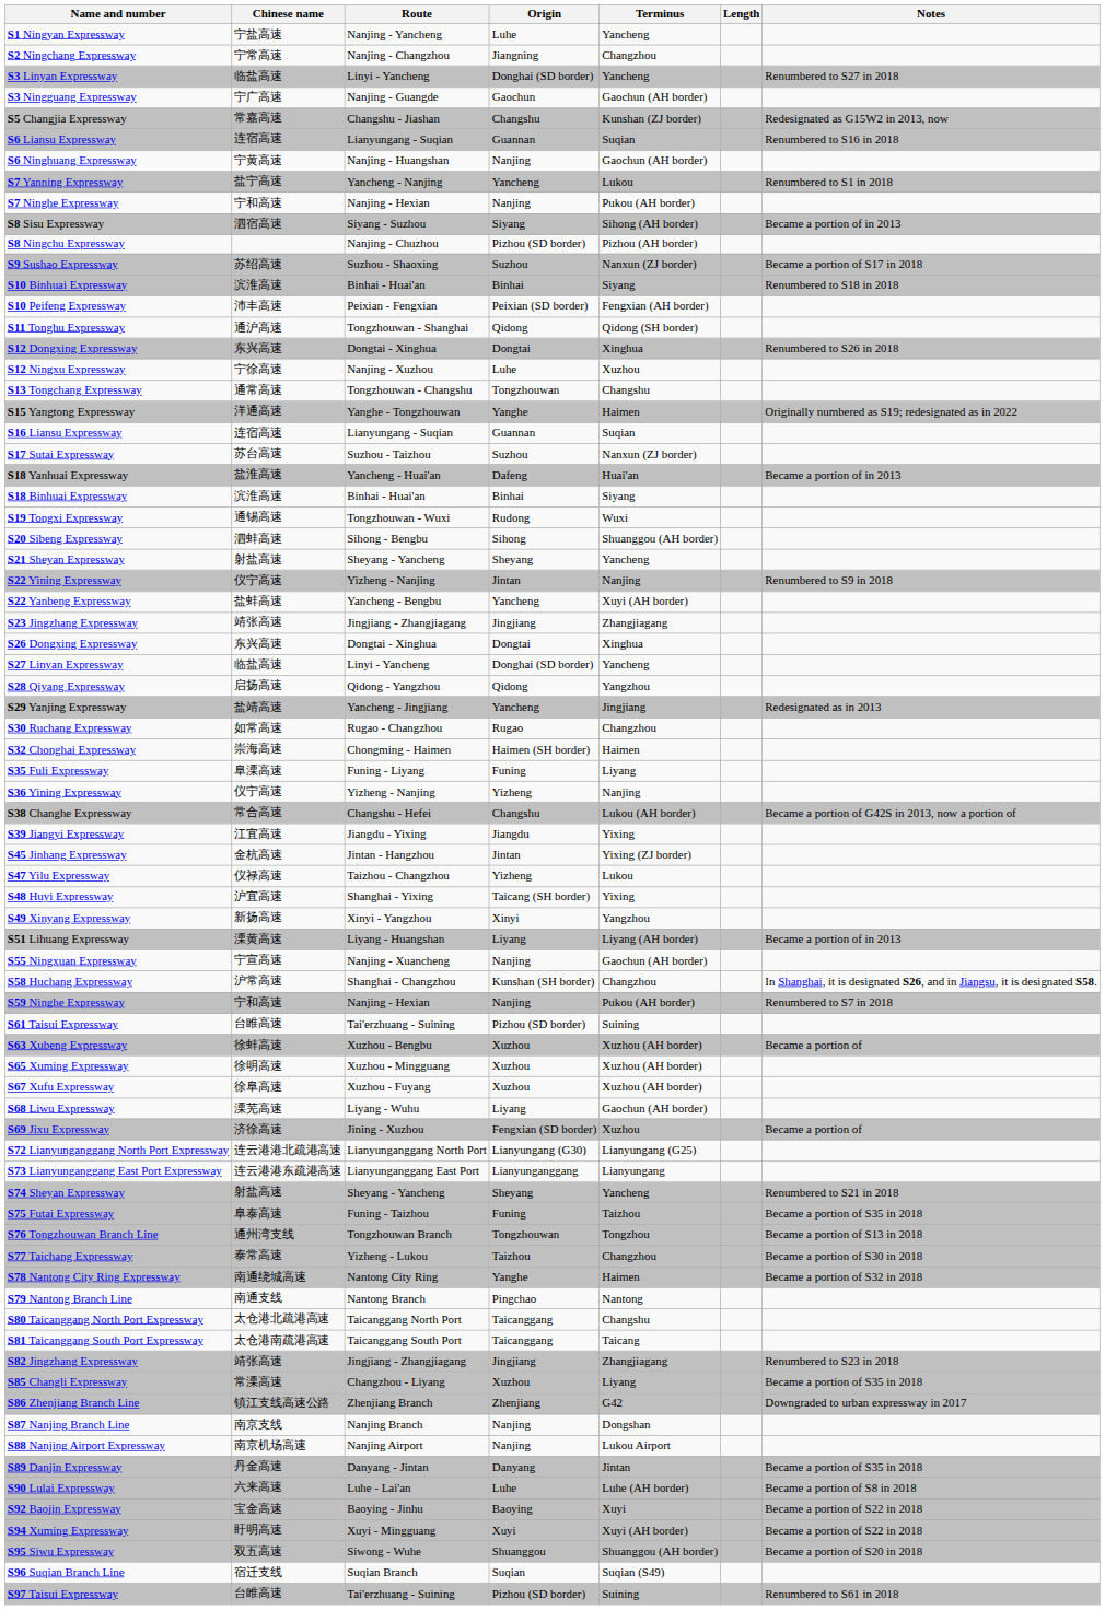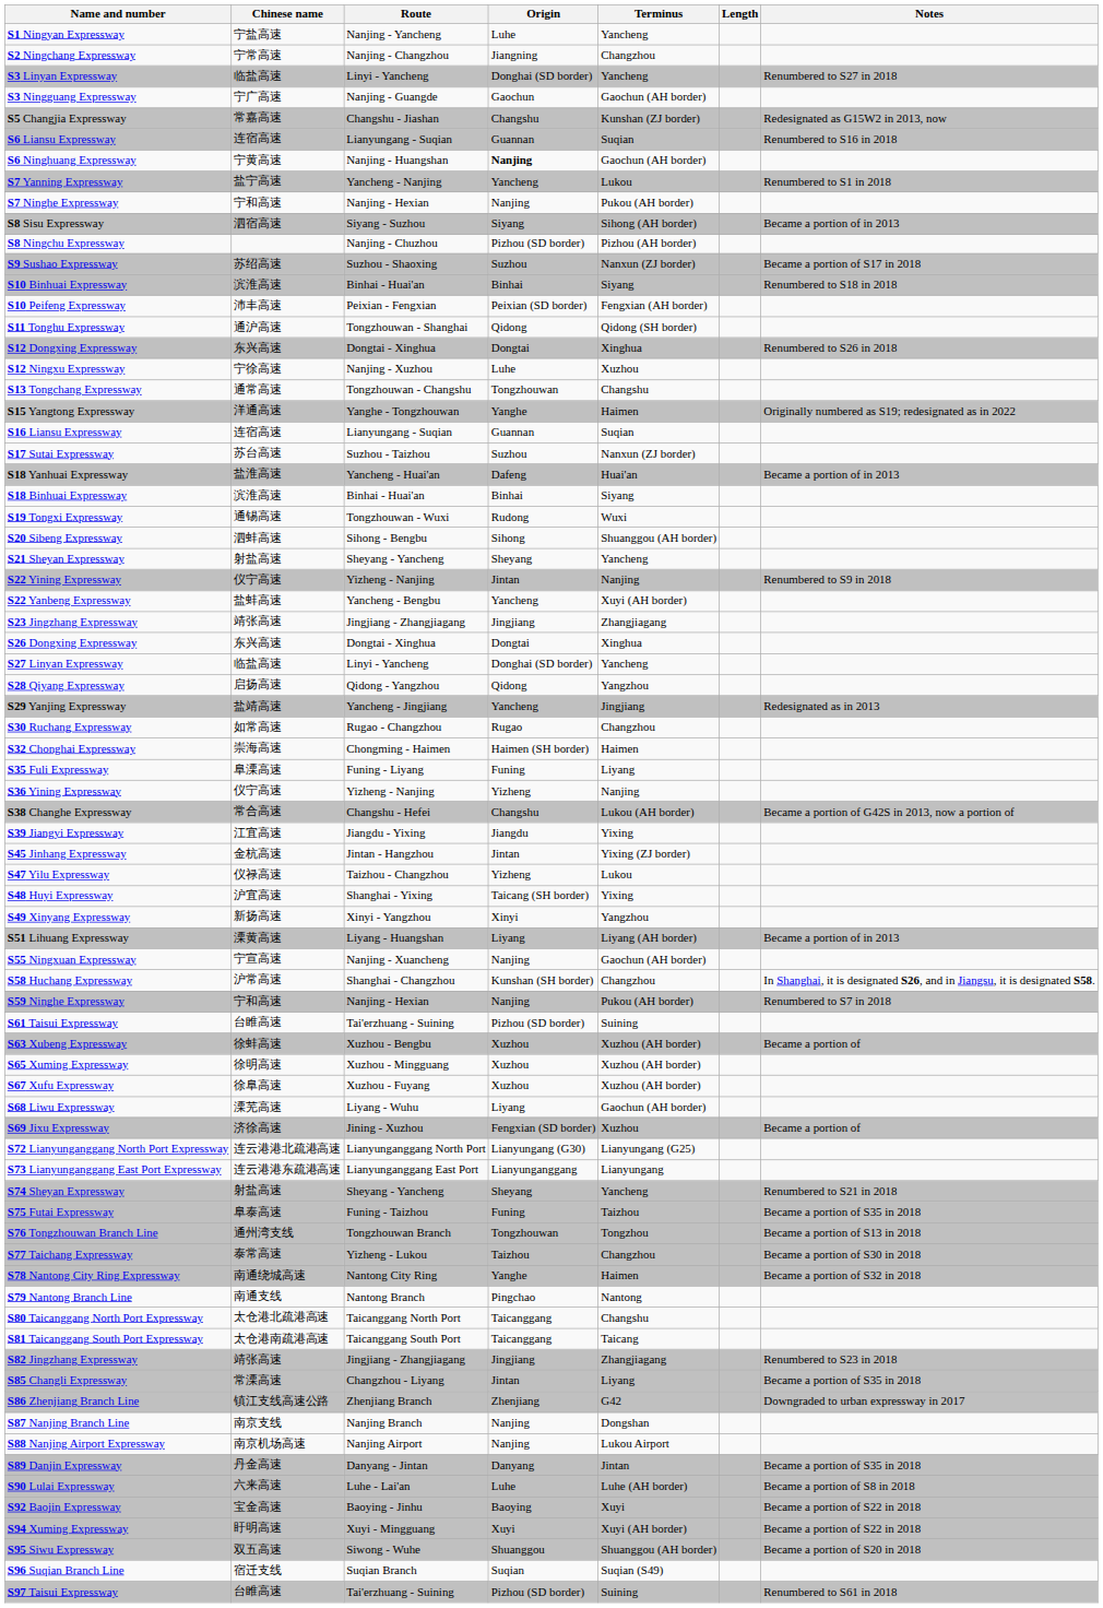 <table class="wikitable collapsible">
 <tr>
 <th>Name and number</th>
 <th>Chinese name</th>
 <th>Route</th>
 <th>Origin</th>
 <th>Terminus</th>
 <th>Length</th>
 <th>Notes</th>
 </tr>
 <tr>
 <td><a href='#'><strong>S1</strong> Ningyan Expressway</a></td>
 <td>宁盐高速</td>
 <td>Nanjing - Yancheng</td>
 <td>Luhe</td>
 <td>Yancheng</td>
 <td></td>
 <td></td>
 </tr>
 <tr>
 <td><a href='#'><strong>S2</strong> Ningchang Expressway</a></td>
 <td>宁常高速</td>
 <td>Nanjing - Changzhou</td>
 <td>Jiangning</td>
 <td>Changzhou</td>
 <td></td>
 <td></td>
 </tr>
 <tr style="background:Silver; color:black;">
 <td><a href='#'><strong>S3</strong> Linyan Expressway</a></td>
 <td>临盐高速</td>
 <td>Linyi - Yancheng</td>
 <td>Donghai (SD border)</td>
 <td>Yancheng</td>
 <td></td>
 <td>Renumbered to S27 in 2018</td>
 </tr>
 <tr>
 <td><a href='#'><strong>S3</strong> Ningguang Expressway</a></td>
 <td>宁广高速</td>
 <td>Nanjing - Guangde</td>
 <td>Gaochun</td>
 <td>Gaochun (AH border)</td>
 <td></td>
 <td></td>
 </tr>
 <tr style="background:Silver; color:black;">
 <td> <strong>S5</strong> Changjia Expressway</td>
 <td>常嘉高速</td>
 <td>Changshu - Jiashan</td>
 <td>Changshu</td>
 <td>Kunshan (ZJ border)</td>
 <td></td>
 <td>Redesignated as G15W2 in 2013, now </td>
 </tr>
 <tr style="background:Silver; color:black;">
 <td><a href='#'><strong>S6</strong> Liansu Expressway</a></td>
 <td>连宿高速</td>
 <td>Lianyungang - Suqian</td>
 <td>Guannan</td>
 <td>Suqian</td>
 <td></td>
 <td>Renumbered to S16 in 2018</td>
 </tr>
 <tr>
 <td><a href='#'><strong>S6</strong> Ninghuang Expressway</a></td>
 <td>宁黄高速</td>
 <td>Nanjing - Huangshan</td>
-<td>Nanjing</td>
+<td><strong>Nanjing</strong></td>
 <td>Gaochun (AH border)</td>
 <td></td>
 <td></td>
 </tr>
 <tr style="background:Silver; color:black;">
 <td><a href='#'><strong>S7</strong> Yanning Expressway</a></td>
 <td>盐宁高速</td>
 <td>Yancheng - Nanjing</td>
 <td>Yancheng</td>
 <td>Lukou</td>
 <td></td>
 <td>Renumbered to S1 in 2018</td>
 </tr>
 <tr>
 <td><a href='#'><strong>S7</strong> Ninghe Expressway</a></td>
 <td>宁和高速</td>
 <td>Nanjing - Hexian</td>
 <td>Nanjing</td>
 <td>Pukou (AH border)</td>
 <td></td>
 <td></td>
 </tr>
 <tr style="background:Silver; color:black;">
 <td> <strong>S8</strong> Sisu Expressway</td>
 <td>泗宿高速</td>
 <td>Siyang - Suzhou</td>
 <td>Siyang</td>
 <td>Sihong (AH border)</td>
 <td></td>
 <td>Became a portion of   in 2013</td>
 </tr>
 <tr>
 <td> <a href='#'><strong>S8</strong> Ningchu Expressway</a></td>
 <td></td>
 <td>Nanjing - Chuzhou</td>
 <td>Pizhou (SD border)</td>
 <td>Pizhou (AH border)</td>
 <td></td>
 <td></td>
 </tr>
 <tr style="background:Silver; color:black;">
 <td> <a href='#'><strong>S9</strong> Sushao Expressway</a></td>
 <td>苏绍高速</td>
 <td>Suzhou - Shaoxing</td>
 <td>Suzhou</td>
 <td>Nanxun (ZJ border)</td>
 <td></td>
 <td>Became a portion of S17 in 2018</td>
 </tr>
 <tr style="background:Silver; color:black;">
 <td><a href='#'><strong>S10</strong> Binhuai Expressway</a></td>
 <td>滨淮高速</td>
 <td>Binhai - Huai'an</td>
 <td>Binhai</td>
 <td>Siyang</td>
 <td></td>
 <td>Renumbered to S18 in 2018</td>
 </tr>
 <tr>
 <td><a href='#'><strong>S10</strong> Peifeng Expressway</a></td>
 <td>沛丰高速</td>
 <td>Peixian - Fengxian</td>
 <td>Peixian (SD border)</td>
 <td>Fengxian (AH border)</td>
 <td></td>
 <td></td>
 </tr>
 <tr>
 <td><a href='#'><strong>S11</strong> Tonghu Expressway</a></td>
 <td>通沪高速</td>
 <td>Tongzhouwan - Shanghai</td>
 <td>Qidong</td>
 <td>Qidong (SH border)</td>
 <td></td>
 <td></td>
 </tr>
 <tr style="background:Silver; color:black;">
 <td><a href='#'><strong>S12</strong> Dongxing Expressway</a></td>
 <td>东兴高速</td>
 <td>Dongtai - Xinghua</td>
 <td>Dongtai</td>
 <td>Xinghua</td>
 <td></td>
 <td>Renumbered to S26 in 2018</td>
 </tr>
 <tr>
 <td><a href='#'><strong>S12</strong> Ningxu Expressway</a></td>
 <td>宁徐高速</td>
 <td>Nanjing - Xuzhou</td>
 <td>Luhe</td>
 <td>Xuzhou</td>
 <td></td>
 <td></td>
 </tr>
 <tr>
 <td><a href='#'><strong>S13</strong> Tongchang Expressway</a></td>
 <td>通常高速</td>
 <td>Tongzhouwan - Changshu</td>
 <td>Tongzhouwan</td>
 <td>Changshu</td>
 <td></td>
 <td></td>
 </tr>
 <tr style="background:Silver; color:black;">
 <td><strong>S15</strong> Yangtong Expressway</td>
 <td>洋通高速</td>
 <td>Yanghe - Tongzhouwan</td>
 <td>Yanghe</td>
 <td>Haimen</td>
 <td></td>
 <td>Originally numbered as S19; redesignated as  in 2022</td>
 </tr>
 <tr>
 <td><a href='#'><strong>S16</strong> Liansu Expressway</a></td>
 <td>连宿高速</td>
 <td>Lianyungang - Suqian</td>
 <td>Guannan</td>
 <td>Suqian</td>
 <td></td>
 <td></td>
 </tr>
 <tr>
 <td><a href='#'><strong>S17</strong> Sutai Expressway</a></td>
 <td>苏台高速</td>
 <td>Suzhou - Taizhou</td>
 <td>Suzhou</td>
 <td>Nanxun (ZJ border)</td>
 <td></td>
 <td></td>
 </tr>
 <tr style="background:Silver; color:black;">
 <td> <strong>S18</strong> Yanhuai Expressway</td>
 <td>盐淮高速</td>
 <td>Yancheng - Huai'an</td>
 <td>Dafeng</td>
 <td>Huai'an</td>
 <td></td>
 <td>Became a portion of  in 2013</td>
 </tr>
 <tr>
 <td> <a href='#'><strong>S18</strong> Binhuai Expressway</a></td>
 <td>滨淮高速</td>
 <td>Binhai - Huai'an</td>
 <td>Binhai</td>
 <td>Siyang</td>
 <td></td>
 <td></td>
 </tr>
 <tr>
 <td> <a href='#'><strong>S19</strong> Tongxi Expressway</a></td>
 <td>通锡高速</td>
 <td>Tongzhouwan - Wuxi</td>
 <td>Rudong</td>
 <td>Wuxi</td>
 <td></td>
 <td></td>
 </tr>
 <tr>
 <td><a href='#'><strong>S20</strong> Sibeng Expressway</a></td>
 <td>泗蚌高速</td>
 <td>Sihong - Bengbu</td>
 <td>Sihong</td>
 <td>Shuanggou (AH border)</td>
 <td></td>
 <td></td>
 </tr>
 <tr>
 <td><a href='#'><strong>S21</strong> Sheyan Expressway</a></td>
 <td>射盐高速</td>
 <td>Sheyang - Yancheng</td>
 <td>Sheyang</td>
 <td>Yancheng</td>
 <td></td>
 <td></td>
 </tr>
 <tr style="background:Silver; color:black;">
 <td> <a href='#'><strong>S22</strong> Yining Expressway</a></td>
 <td>仪宁高速</td>
 <td>Yizheng - Nanjing</td>
 <td>Jintan</td>
 <td>Nanjing</td>
 <td></td>
 <td>Renumbered to S9 in 2018</td>
 </tr>
 <tr>
 <td> <a href='#'><strong>S22</strong> Yanbeng Expressway</a></td>
 <td>盐蚌高速</td>
 <td>Yancheng - Bengbu</td>
 <td>Yancheng</td>
 <td>Xuyi (AH border)</td>
 <td></td>
 <td></td>
 </tr>
 <tr>
 <td><a href='#'><strong>S23</strong> Jingzhang Expressway</a></td>
 <td>靖张高速</td>
 <td>Jingjiang - Zhangjiagang</td>
 <td>Jingjiang</td>
 <td>Zhangjiagang</td>
 <td></td>
 <td></td>
 </tr>
 <tr>
 <td><a href='#'><strong>S26</strong> Dongxing Expressway</a></td>
 <td>东兴高速</td>
 <td>Dongtai - Xinghua</td>
 <td>Dongtai</td>
 <td>Xinghua</td>
 <td></td>
 <td></td>
 </tr>
 <tr>
 <td><a href='#'><strong>S27</strong> Linyan Expressway</a></td>
 <td>临盐高速</td>
 <td>Linyi - Yancheng</td>
 <td>Donghai (SD border)</td>
 <td>Yancheng</td>
 <td></td>
 <td></td>
 </tr>
 <tr>
 <td> <a href='#'><strong>S28</strong> Qiyang Expressway</a></td>
 <td>启扬高速</td>
 <td>Qidong - Yangzhou</td>
 <td>Qidong</td>
 <td>Yangzhou</td>
 <td></td>
 <td></td>
 </tr>
 <tr style="background:Silver; color:black;">
 <td> <strong>S29</strong> Yanjing Expressway</td>
 <td>盐靖高速</td>
 <td>Yancheng - Jingjiang</td>
 <td>Yancheng</td>
 <td>Jingjiang</td>
 <td></td>
 <td>Redesignated as  in 2013</td>
 </tr>
 <tr>
 <td><a href='#'><strong>S30</strong> Ruchang Expressway</a></td>
 <td>如常高速</td>
 <td>Rugao - Changzhou</td>
 <td>Rugao</td>
 <td>Changzhou</td>
 <td></td>
 <td></td>
 </tr>
 <tr>
 <td> <a href='#'><strong>S32</strong> Chonghai Expressway</a></td>
 <td>崇海高速</td>
 <td>Chongming - Haimen</td>
 <td>Haimen (SH border)</td>
 <td>Haimen</td>
 <td></td>
 <td></td>
 </tr>
 <tr>
 <td> <a href='#'><strong>S35</strong> Fuli Expressway</a></td>
 <td>阜溧高速</td>
 <td>Funing - Liyang</td>
 <td>Funing</td>
 <td>Liyang</td>
 <td></td>
 <td></td>
 </tr>
 <tr>
 <td><a href='#'><strong>S36</strong> Yining Expressway</a></td>
 <td>仪宁高速</td>
 <td>Yizheng - Nanjing</td>
 <td>Yizheng</td>
 <td>Nanjing</td>
 <td></td>
 <td></td>
 </tr>
 <tr style="background:Silver; color:black;">
 <td> <strong>S38</strong> Changhe Expressway</td>
 <td>常合高速</td>
 <td>Changshu - Hefei</td>
 <td>Changshu</td>
 <td>Lukou (AH border)</td>
 <td></td>
 <td>Became a portion of G42S in 2013, now a portion of </td>
 </tr>
 <tr>
 <td> <a href='#'><strong>S39</strong> Jiangyi Expressway</a></td>
 <td>江宜高速</td>
 <td>Jiangdu - Yixing</td>
 <td>Jiangdu</td>
 <td>Yixing</td>
 <td></td>
 <td></td>
 </tr>
 <tr>
 <td> <a href='#'><strong>S45</strong> Jinhang Expressway</a></td>
 <td>金杭高速</td>
 <td>Jintan - Hangzhou</td>
 <td>Jintan</td>
 <td>Yixing (ZJ border)</td>
 <td></td>
 <td></td>
 </tr>
 <tr>
 <td><a href='#'><strong>S47</strong> Yilu Expressway</a></td>
 <td>仪禄高速</td>
 <td>Taizhou - Changzhou</td>
 <td>Yizheng</td>
 <td>Lukou</td>
 <td></td>
 <td></td>
 </tr>
 <tr>
 <td> <a href='#'><strong>S48</strong> Huyi Expressway</a></td>
 <td>沪宜高速</td>
 <td>Shanghai - Yixing</td>
 <td>Taicang (SH border)</td>
 <td>Yixing</td>
 <td></td>
 <td></td>
 </tr>
 <tr>
 <td> <a href='#'><strong>S49</strong> Xinyang Expressway</a></td>
 <td>新扬高速</td>
 <td>Xinyi - Yangzhou</td>
 <td>Xinyi</td>
 <td>Yangzhou</td>
 <td></td>
 <td></td>
 </tr>
 <tr style="background:Silver; color:black;">
 <td> <strong>S51</strong> Lihuang Expressway</td>
 <td>溧黄高速</td>
 <td>Liyang - Huangshan</td>
 <td>Liyang</td>
 <td>Liyang (AH border)</td>
 <td></td>
 <td>Became a portion of  in 2013</td>
 </tr>
 <tr>
 <td> <a href='#'><strong>S55</strong> Ningxuan Expressway</a></td>
 <td>宁宣高速</td>
 <td>Nanjing - Xuancheng</td>
 <td>Nanjing</td>
 <td>Gaochun (AH border)</td>
 <td></td>
 <td></td>
 </tr>
 <tr>
 <td> <a href='#'><strong>S58</strong> Huchang Expressway</a></td>
 <td>沪常高速</td>
 <td>Shanghai - Changzhou</td>
 <td>Kunshan (SH border)</td>
 <td>Changzhou</td>
 <td></td>
 <td>In <a href='#'>Shanghai</a>, it is designated <strong>S26</strong>, and in <a href='#'>Jiangsu</a>, it is designated <strong>S58</strong>.</td>
 </tr>
 <tr style="background:Silver; color:black;">
 <td> <a href='#'><strong>S59</strong> Ninghe Expressway</a></td>
 <td>宁和高速</td>
 <td>Nanjing - Hexian</td>
 <td>Nanjing</td>
 <td>Pukou (AH border)</td>
 <td></td>
 <td>Renumbered to S7 in 2018</td>
 </tr>
 <tr>
 <td><a href='#'><strong>S61</strong> Taisui Expressway</a></td>
 <td>台睢高速</td>
 <td>Tai'erzhuang - Suining</td>
 <td>Pizhou (SD border)</td>
 <td>Suining</td>
 <td></td>
 <td></td>
 </tr>
 <tr style="background:Silver; color:black;">
 <td><a href='#'><strong>S63</strong> Xubeng Expressway</a></td>
 <td>徐蚌高速</td>
 <td>Xuzhou - Bengbu</td>
 <td>Xuzhou</td>
 <td>Xuzhou (AH border)</td>
 <td></td>
 <td>Became a portion of </td>
 </tr>
 <tr>
 <td> <a href='#'><strong>S65</strong> Xuming Expressway</a></td>
 <td>徐明高速</td>
 <td>Xuzhou - Mingguang</td>
 <td>Xuzhou</td>
 <td>Xuzhou (AH border)</td>
 <td></td>
 <td></td>
 </tr>
 <tr>
 <td><a href='#'><strong>S67</strong> Xufu Expressway</a></td>
 <td>徐阜高速</td>
 <td>Xuzhou - Fuyang</td>
 <td>Xuzhou</td>
 <td>Xuzhou (AH border)</td>
 <td></td>
 <td></td>
 </tr>
 <tr>
 <td> <a href='#'><strong>S68</strong> Liwu Expressway</a></td>
 <td>溧芜高速</td>
 <td>Liyang - Wuhu</td>
 <td>Liyang</td>
 <td>Gaochun (AH border)</td>
 <td></td>
 <td></td>
 </tr>
 <tr style="background:Silver; color:black;">
 <td> <a href='#'><strong>S69</strong> Jixu Expressway</a></td>
 <td>济徐高速</td>
 <td>Jining - Xuzhou</td>
 <td>Fengxian (SD border)</td>
 <td>Xuzhou</td>
 <td></td>
 <td>Became a portion of </td>
 </tr>
 <tr>
 <td> <a href='#'><strong>S72</strong> Lianyunganggang North Port Expressway</a></td>
 <td>连云港港北疏港高速</td>
 <td>Lianyunganggang North Port</td>
 <td>Lianyungang (G30)</td>
 <td>Lianyungang (G25)</td>
 <td></td>
 <td></td>
 </tr>
 <tr>
 <td> <a href='#'><strong>S73</strong> Lianyunganggang East Port Expressway</a></td>
 <td>连云港港东疏港高速</td>
 <td>Lianyunganggang East Port</td>
 <td>Lianyunganggang</td>
 <td>Lianyungang</td>
 <td></td>
 <td></td>
 </tr>
 <tr style="background:Silver; color:black;">
 <td><a href='#'><strong>S74</strong> Sheyan Expressway</a></td>
 <td>射盐高速</td>
 <td>Sheyang - Yancheng</td>
 <td>Sheyang</td>
 <td>Yancheng</td>
 <td></td>
 <td>Renumbered to S21 in 2018</td>
 </tr>
 <tr style="background:Silver; color:black;">
 <td> <a href='#'><strong>S75</strong> Futai Expressway</a></td>
 <td>阜泰高速</td>
 <td>Funing - Taizhou</td>
 <td>Funing</td>
 <td>Taizhou</td>
 <td></td>
 <td>Became a portion of S35 in 2018</td>
 </tr>
 <tr style="background:Silver; color:black;">
 <td><a href='#'><strong>S76</strong> Tongzhouwan Branch Line</a></td>
 <td>通州湾支线</td>
 <td>Tongzhouwan Branch</td>
 <td>Tongzhouwan</td>
 <td>Tongzhou</td>
 <td></td>
 <td>Became a portion of S13 in 2018</td>
 </tr>
 <tr style="background:Silver; color:black;">
 <td><a href='#'><strong>S77</strong> Taichang Expressway</a></td>
 <td>泰常高速</td>
 <td>Yizheng - Lukou</td>
 <td>Taizhou</td>
 <td>Changzhou</td>
 <td></td>
 <td>Became a portion of S30 in 2018</td>
 </tr>
 <tr style="background:Silver; color:black;">
 <td><a href='#'><strong>S78</strong> Nantong City Ring Expressway</a></td>
 <td>南通绕城高速</td>
 <td>Nantong City Ring</td>
 <td>Yanghe</td>
 <td>Haimen</td>
 <td></td>
 <td>Became a portion of S32 in 2018</td>
 </tr>
 <tr>
 <td> <a href='#'><strong>S79</strong> Nantong Branch Line</a></td>
 <td>南通支线</td>
 <td>Nantong Branch</td>
 <td>Pingchao</td>
 <td>Nantong</td>
 <td></td>
 <td></td>
 </tr>
 <tr>
 <td> <a href='#'><strong>S80</strong> Taicanggang North Port Expressway</a></td>
 <td>太仓港北疏港高速</td>
 <td>Taicanggang North Port</td>
 <td>Taicanggang</td>
 <td>Changshu</td>
 <td></td>
 <td></td>
 </tr>
 <tr>
 <td> <a href='#'><strong>S81</strong> Taicanggang South Port Expressway</a></td>
 <td>太仓港南疏港高速</td>
 <td>Taicanggang South Port</td>
 <td>Taicanggang</td>
 <td>Taicang</td>
 <td></td>
 <td></td>
 </tr>
 <tr style="background:Silver; color:black;">
 <td> <a href='#'><strong>S82</strong> Jingzhang Expressway</a></td>
 <td>靖张高速</td>
 <td>Jingjiang - Zhangjiagang</td>
 <td>Jingjiang</td>
 <td>Zhangjiagang</td>
 <td></td>
 <td>Renumbered to S23 in 2018</td>
 </tr>
 <tr style="background:Silver; color:black;">
 <td> <a href='#'><strong>S85</strong> Changli Expressway</a></td>
 <td>常溧高速</td>
 <td>Changzhou - Liyang</td>
-<td>Xuzhou</td>
+<td>Jintan</td>
 <td>Liyang</td>
 <td></td>
 <td>Became a portion of S35 in 2018</td>
 </tr>
 <tr style="background:Silver; color:black;">
 <td> <a href='#'><strong>S86</strong> Zhenjiang Branch Line</a></td>
 <td>镇江支线高速公路</td>
 <td>Zhenjiang Branch</td>
 <td>Zhenjiang</td>
 <td>G42</td>
 <td></td>
 <td>Downgraded to urban expressway in 2017</td>
 </tr>
 <tr>
 <td> <a href='#'><strong>S87</strong> Nanjing Branch Line</a></td>
 <td>南京支线</td>
 <td>Nanjing Branch</td>
 <td>Nanjing</td>
 <td>Dongshan</td>
 <td></td>
 <td></td>
 </tr>
 <tr>
 <td> <a href='#'><strong>S88</strong> Nanjing Airport Expressway</a></td>
 <td>南京机场高速</td>
 <td>Nanjing Airport</td>
 <td>Nanjing</td>
 <td>Lukou Airport</td>
 <td></td>
 <td></td>
 </tr>
 <tr style="background:Silver; color:black;">
 <td><a href='#'><strong>S89</strong> Danjin Expressway</a></td>
 <td>丹金高速</td>
 <td>Danyang - Jintan</td>
 <td>Danyang</td>
 <td>Jintan</td>
 <td></td>
 <td>Became a portion of S35 in 2018</td>
 </tr>
 <tr style="background:Silver; color:black;">
 <td><a href='#'><strong>S90</strong> Lulai Expressway</a></td>
 <td>六来高速</td>
 <td>Luhe - Lai'an</td>
 <td>Luhe</td>
 <td>Luhe (AH border)</td>
 <td></td>
 <td>Became a portion of S8 in 2018</td>
 </tr>
 <tr style="background:Silver; color:black;">
 <td> <a href='#'><strong>S92</strong> Baojin Expressway</a></td>
 <td>宝金高速</td>
 <td>Baoying - Jinhu</td>
 <td>Baoying</td>
 <td>Xuyi</td>
 <td></td>
 <td>Became a portion of S22 in 2018</td>
 </tr>
 <tr style="background:Silver; color:black;">
 <td><a href='#'><strong>S94</strong> Xuming Expressway</a></td>
 <td>盱明高速</td>
 <td>Xuyi - Mingguang</td>
 <td>Xuyi</td>
 <td>Xuyi (AH border)</td>
 <td></td>
 <td>Became a portion of S22 in 2018</td>
 </tr>
 <tr style="background:Silver; color:black;">
 <td><a href='#'><strong>S95</strong> Siwu Expressway</a></td>
 <td>双五高速</td>
 <td>Siwong - Wuhe</td>
 <td>Shuanggou</td>
 <td>Shuanggou (AH border)</td>
 <td></td>
 <td>Became a portion of S20 in 2018</td>
 </tr>
 <tr>
 <td> <a href='#'><strong>S96</strong> Suqian Branch Line</a></td>
 <td>宿迁支线</td>
 <td>Suqian Branch</td>
 <td>Suqian</td>
 <td>Suqian (S49)</td>
 <td></td>
 <td></td>
 </tr>
 <tr style="background:Silver; color:black;">
 <td><a href='#'><strong>S97</strong> Taisui Expressway</a></td>
 <td>台睢高速</td>
 <td>Tai'erzhuang - Suining</td>
 <td>Pizhou (SD border)</td>
 <td>Suining</td>
 <td></td>
 <td>Renumbered to S61 in 2018</td>
 </tr>
 </table>
